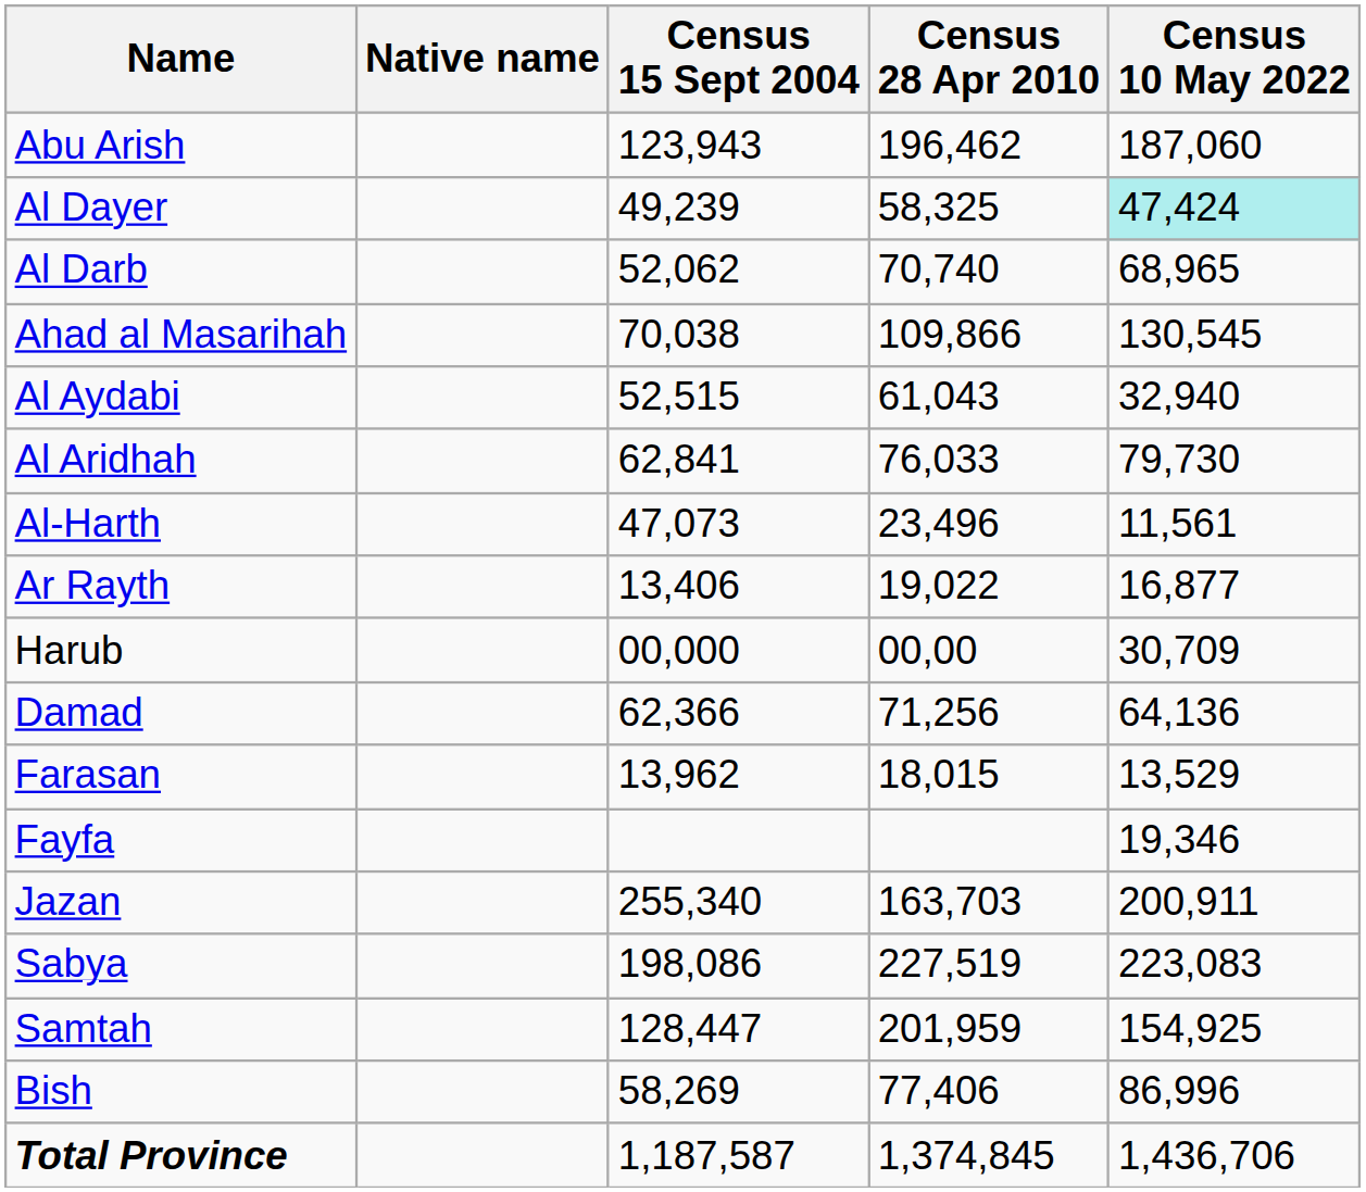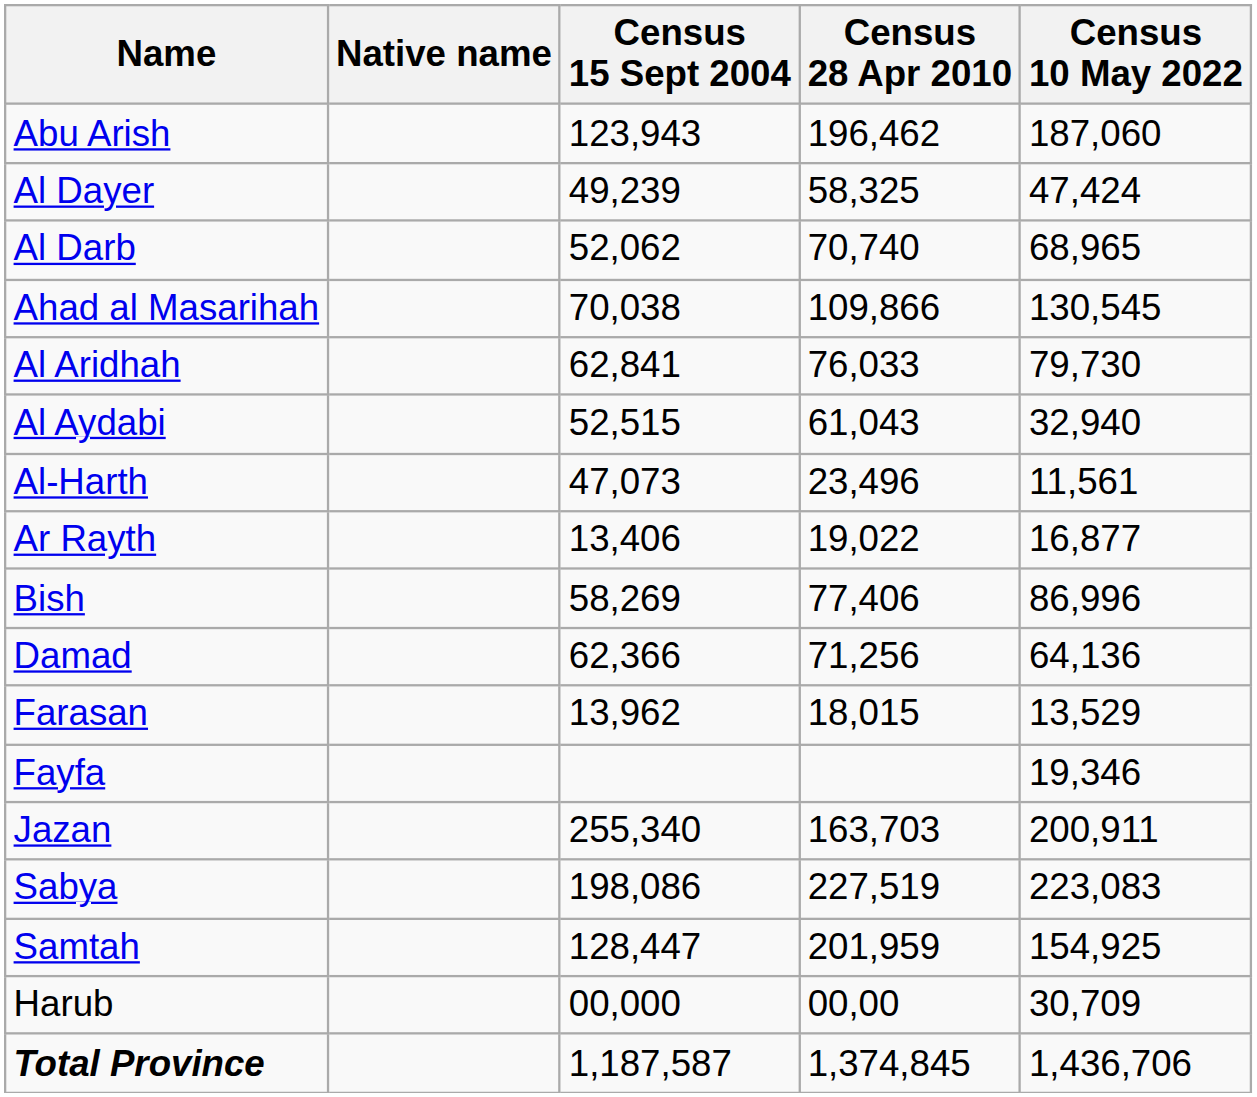 <table class="wikitable">
 <tr>
 <th>Name</th>
 <th>Native name</th>
 <th>Census<br>15 Sept 2004</th>
 <th>Census<br>28 Apr 2010</th>
 <th>Census<br>10 May 2022</th>
 </tr>
 <tr>
 <td><a href='#'>Abu Arish</a></td>
 <td></td>
 <td>123,943</td>
 <td>196,462</td>
 <td>187,060</td>
 </tr>
 <tr>
 <td><a href='#'>Al Dayer</a></td>
 <td></td>
 <td>49,239</td>
 <td>58,325</td>
-<td style="background: paleturquoise;">47,424</td>
+<td>47,424</td>
 </tr>
 <tr>
 <td><a href='#'>Al Darb</a></td>
 <td></td>
 <td>52,062</td>
 <td>70,740</td>
 <td>68,965</td>
 </tr>
 <tr>
 <td><a href='#'>Ahad al Masarihah</a></td>
 <td></td>
 <td>70,038</td>
 <td>109,866</td>
 <td>130,545</td>
 </tr>
 <tr>
+<td><a href='#'>Al Aridhah</a></td>
+<td></td>
+<td>62,841</td>
+<td>76,033</td>
+<td>79,730</td>
+</tr>
+<tr>
 <td><a href='#'>Al Aydabi</a></td>
 <td></td>
 <td>52,515</td>
 <td>61,043</td>
 <td>32,940</td>
-</tr>
-<tr>
-<td><a href='#'>Al Aridhah</a></td>
-<td></td>
-<td>62,841</td>
-<td>76,033</td>
-<td>79,730</td>
 </tr>
 <tr>
 <td><a href='#'>Al-Harth</a></td>
 <td></td>
 <td>47,073</td>
 <td>23,496</td>
 <td>11,561</td>
 </tr>
 <tr>
 <td><a href='#'>Ar Rayth</a></td>
 <td></td>
 <td>13,406</td>
 <td>19,022</td>
 <td>16,877</td>
 </tr>
 <tr>
-<td>Harub</td>
+<td><a href='#'>Bish</a></td>
 <td></td>
-<td>00,000</td>
-<td>00,00</td>
-<td>30,709</td>
+<td>58,269</td>
+<td>77,406</td>
+<td>86,996</td>
 </tr>
 <tr>
 <td><a href='#'>Damad</a></td>
 <td></td>
 <td>62,366</td>
 <td>71,256</td>
 <td>64,136</td>
 </tr>
 <tr>
 <td><a href='#'>Farasan</a></td>
 <td></td>
 <td>13,962</td>
 <td>18,015</td>
 <td>13,529</td>
 </tr>
 <tr>
 <td><a href='#'>Fayfa</a></td>
 <td></td>
 <td></td>
 <td></td>
 <td>19,346</td>
 </tr>
 <tr>
 <td><a href='#'>Jazan</a></td>
 <td></td>
 <td>255,340</td>
 <td>163,703</td>
 <td>200,911</td>
 </tr>
 <tr>
 <td><a href='#'>Sabya</a></td>
 <td></td>
 <td>198,086</td>
 <td>227,519</td>
 <td>223,083</td>
 </tr>
 <tr>
 <td><a href='#'>Samtah</a></td>
 <td></td>
 <td>128,447</td>
 <td>201,959</td>
 <td>154,925</td>
 </tr>
 <tr>
-<td><a href='#'>Bish</a></td>
+<td>Harub</td>
 <td></td>
-<td>58,269</td>
-<td>77,406</td>
-<td>86,996</td>
+<td>00,000</td>
+<td>00,00</td>
+<td>30,709</td>
 </tr>
 <tr>
 <td><strong><em>Total Province</em></strong></td>
 <td></td>
 <td>1,187,587</td>
 <td>1,374,845</td>
 <td>1,436,706</td>
 </tr>
 </table>
